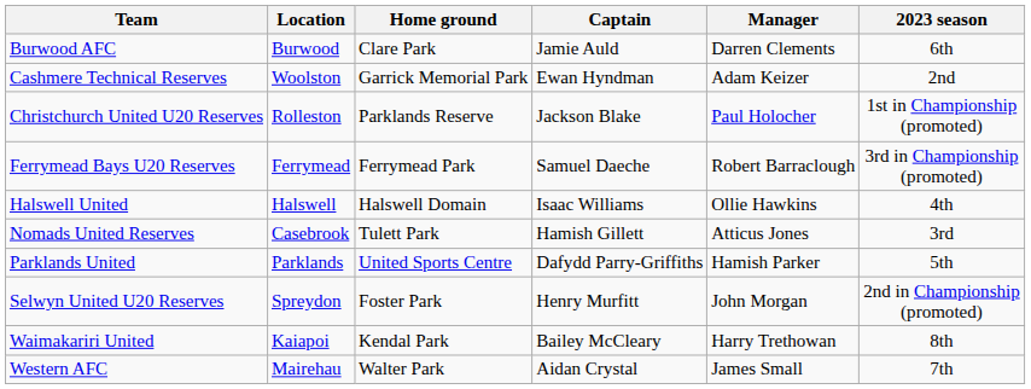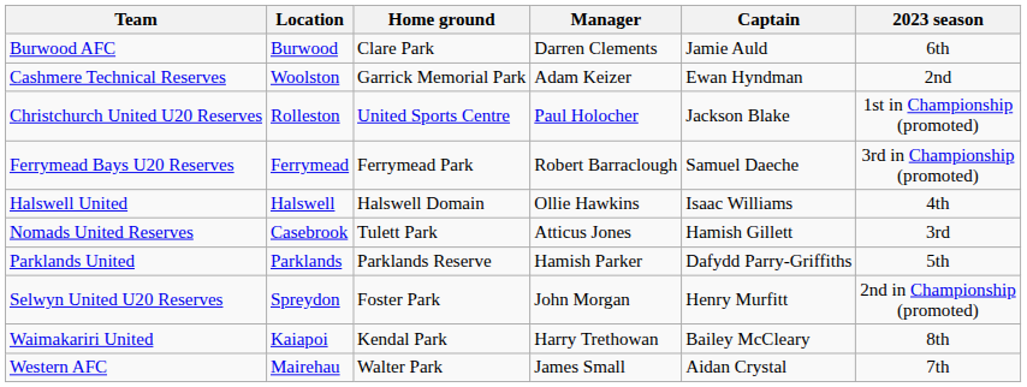 <table class="wikitable sortable">
 <tr>
 <th>Team</th>
 <th>Location</th>
 <th>Home ground</th>
+<th>Manager</th>
 <th>Captain</th>
-<th>Manager</th>
 <th>2023 season</th>
 </tr>
 <tr>
 <td><a href='#'>Burwood AFC</a></td>
 <td><a href='#'>Burwood</a></td>
 <td>Clare Park</td>
+<td>Darren Clements</td>
 <td>Jamie Auld</td>
-<td>Darren Clements</td>
 <td align="center">6th</td>
 </tr>
 <tr>
 <td><a href='#'>Cashmere Technical Reserves</a></td>
 <td><a href='#'>Woolston</a></td>
 <td>Garrick Memorial Park</td>
+<td>Adam Keizer</td>
 <td>Ewan Hyndman</td>
-<td>Adam Keizer</td>
 <td align="center">2nd</td>
 </tr>
 <tr>
 <td><a href='#'>Christchurch United U20 Reserves</a></td>
 <td><a href='#'>Rolleston</a></td>
-<td>Parklands Reserve</td>
+<td><a href='#'>United Sports Centre</a></td>
+<td> <a href='#'>Paul Holocher</a></td>
 <td>Jackson Blake</td>
-<td> <a href='#'>Paul Holocher</a></td>
 <td align="center">1st in <a href='#'>Championship</a><br>(promoted)</td>
 </tr>
 <tr>
 <td><a href='#'>Ferrymead Bays U20 Reserves</a></td>
 <td><a href='#'>Ferrymead</a></td>
 <td>Ferrymead Park</td>
+<td> Robert Barraclough</td>
 <td>Samuel Daeche</td>
-<td> Robert Barraclough</td>
 <td align="center">3rd in <a href='#'>Championship</a><br>(promoted)</td>
 </tr>
 <tr>
 <td><a href='#'>Halswell United</a></td>
 <td><a href='#'>Halswell</a></td>
 <td>Halswell Domain</td>
+<td> Ollie Hawkins</td>
 <td>Isaac Williams</td>
-<td> Ollie Hawkins</td>
 <td align="center">4th</td>
 </tr>
 <tr>
 <td><a href='#'>Nomads United Reserves</a></td>
 <td><a href='#'>Casebrook</a></td>
 <td>Tulett Park</td>
+<td> Atticus Jones</td>
 <td>Hamish Gillett</td>
-<td> Atticus Jones</td>
 <td align="center">3rd</td>
 </tr>
 <tr>
 <td><a href='#'>Parklands United</a></td>
 <td><a href='#'>Parklands</a></td>
-<td><a href='#'>United Sports Centre</a></td>
+<td>Parklands Reserve</td>
+<td>Hamish Parker</td>
 <td>Dafydd Parry-Griffiths</td>
-<td>Hamish Parker</td>
 <td align="center">5th</td>
 </tr>
 <tr>
 <td><a href='#'>Selwyn United U20 Reserves</a></td>
 <td><a href='#'>Spreydon</a></td>
 <td>Foster Park</td>
+<td>John Morgan</td>
 <td>Henry Murfitt</td>
-<td>John Morgan</td>
 <td align="center">2nd in <a href='#'>Championship</a><br>(promoted)</td>
 </tr>
 <tr>
 <td><a href='#'>Waimakariri United</a></td>
 <td><a href='#'>Kaiapoi</a></td>
 <td>Kendal Park</td>
+<td> Harry Trethowan</td>
 <td>Bailey McCleary</td>
-<td> Harry Trethowan</td>
 <td align="center">8th</td>
 </tr>
 <tr>
 <td><a href='#'>Western AFC</a></td>
 <td><a href='#'>Mairehau</a></td>
 <td>Walter Park</td>
+<td>James Small</td>
 <td>Aidan Crystal</td>
-<td>James Small</td>
 <td align="center">7th</td>
 </tr>
 </table>
